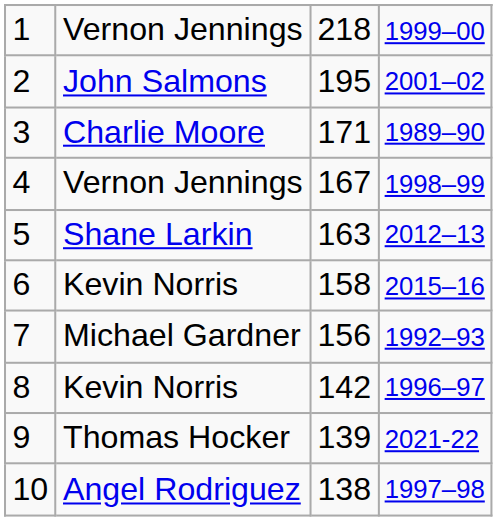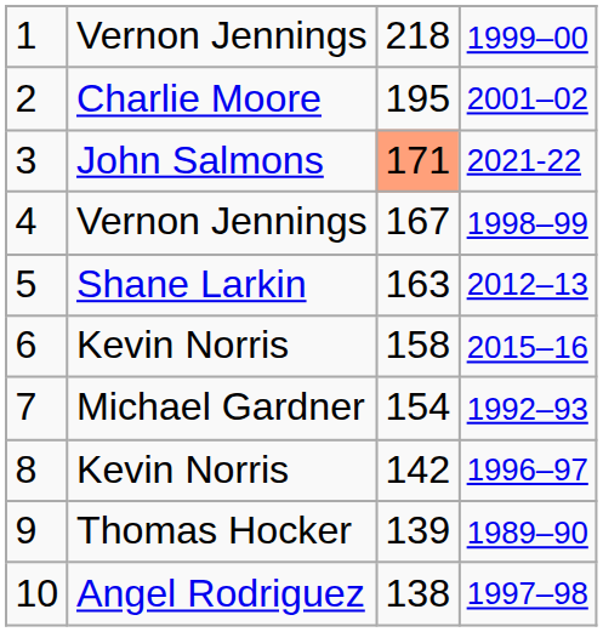 <table class="wikitable">
 <tr>
 </tr>
 <tr>
 <td>1</td>
 <td>Vernon Jennings</td>
 <td>218</td>
 <td style="font-size:80%;"><a href='#'>1999–00</a></td>
 </tr>
 <tr>
 <td>2</td>
-<td><a href='#'>John Salmons</a></td>
+<td><a href='#'>Charlie Moore</a></td>
 <td>195</td>
 <td style="font-size:80%;"><a href='#'>2001–02</a></td>
 </tr>
 <tr>
 <td>3</td>
-<td><a href='#'>Charlie Moore</a></td>
-<td>171</td>
-<td style="font-size:80%;"><a href='#'>1989–90</a></td>
+<td><a href='#'>John Salmons</a></td>
+<td style="background: lightsalmon;">171</td>
+<td style="font-size:80%;"><a href='#'>2021-22</a></td>
 </tr>
 <tr>
 <td>4</td>
 <td>Vernon Jennings</td>
 <td>167</td>
 <td style="font-size:80%;"><a href='#'>1998–99</a></td>
 </tr>
 <tr>
 <td>5</td>
 <td><a href='#'>Shane Larkin</a></td>
 <td>163</td>
 <td style="font-size:80%;"><a href='#'>2012–13</a></td>
 </tr>
 <tr>
 <td>6</td>
 <td>Kevin Norris</td>
 <td>158</td>
 <td style="font-size:80%;"><a href='#'>2015–16</a></td>
 </tr>
 <tr>
 <td>7</td>
 <td>Michael Gardner</td>
-<td>156</td>
+<td>154</td>
 <td style="font-size:80%;"><a href='#'>1992–93</a></td>
 </tr>
 <tr>
 <td>8</td>
 <td>Kevin Norris</td>
 <td>142</td>
 <td style="font-size:80%;"><a href='#'>1996–97</a></td>
 </tr>
 <tr>
 <td>9</td>
 <td>Thomas Hocker</td>
 <td>139</td>
-<td style="font-size:80%;"><a href='#'>2021-22</a></td>
+<td style="font-size:80%;"><a href='#'>1989–90</a></td>
 </tr>
 <tr>
 <td>10</td>
 <td><a href='#'>Angel Rodriguez</a></td>
 <td>138</td>
 <td style="font-size:80%;"><a href='#'>1997–98</a></td>
 </tr>
 </table>
